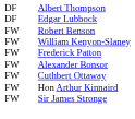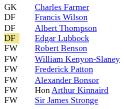 <table cellspacing="0" cellpadding="0" style="font-size:90%; margin:0.2em auto;">
 <tr>
 <th width="25"></th>
 <th width="25"></th>
+</tr>
+<tr>
+<td>GK</td>
+<td></td>
+<td>  <a href='#'>Charles Farmer</a></td>
+</tr>
+<tr>
+<td>DF</td>
+<td></td>
+<td> <a href='#'>Francis Wilson</a></td>
 </tr>
 <tr>
 <td>DF</td>
 <td></td>
 <td> <a href='#'>Albert Thompson</a></td>
 </tr>
 <tr>
-<td>DF</td>
+<td style="background: khaki;">DF</td>
 <td></td>
 <td>  <a href='#'>Edgar Lubbock</a></td>
 </tr>
 <tr>
 <td>FW</td>
 <td></td>
 <td> <a href='#'>Robert Benson</a></td>
 </tr>
 <tr>
 <td>FW</td>
 <td></td>
 <td>  <a href='#'>William Kenyon-Slaney</a></td>
 </tr>
 <tr>
 <td>FW</td>
 <td></td>
 <td> <a href='#'>Frederick Patton</a></td>
 </tr>
 <tr>
 <td>FW</td>
 <td></td>
 <td>  <a href='#'>Alexander Bonsor</a></td>
 </tr>
 <tr>
 <td>FW</td>
 <td></td>
-<td>  <a href='#'>Cuthbert Ottaway</a></td>
-</tr>
-<tr>
-<td>FW</td>
-<td></td>
 <td> Hon <a href='#'>Arthur Kinnaird</a></td>
 </tr>
 <tr>
 <td>FW</td>
 <td></td>
 <td>  <a href='#'>Sir James Stronge</a></td>
 </tr>
 </table>
